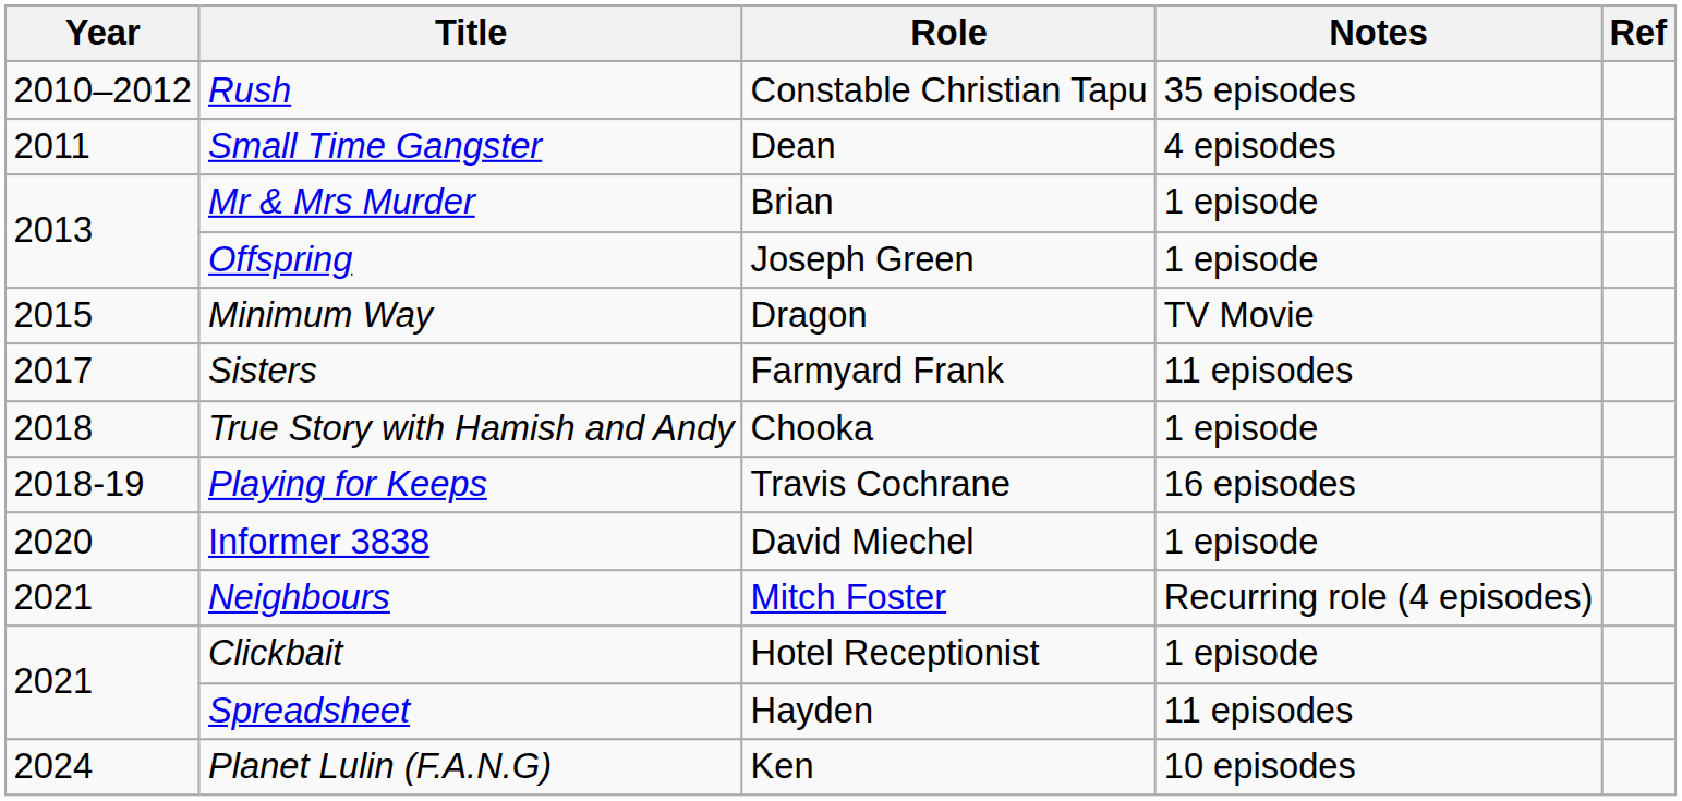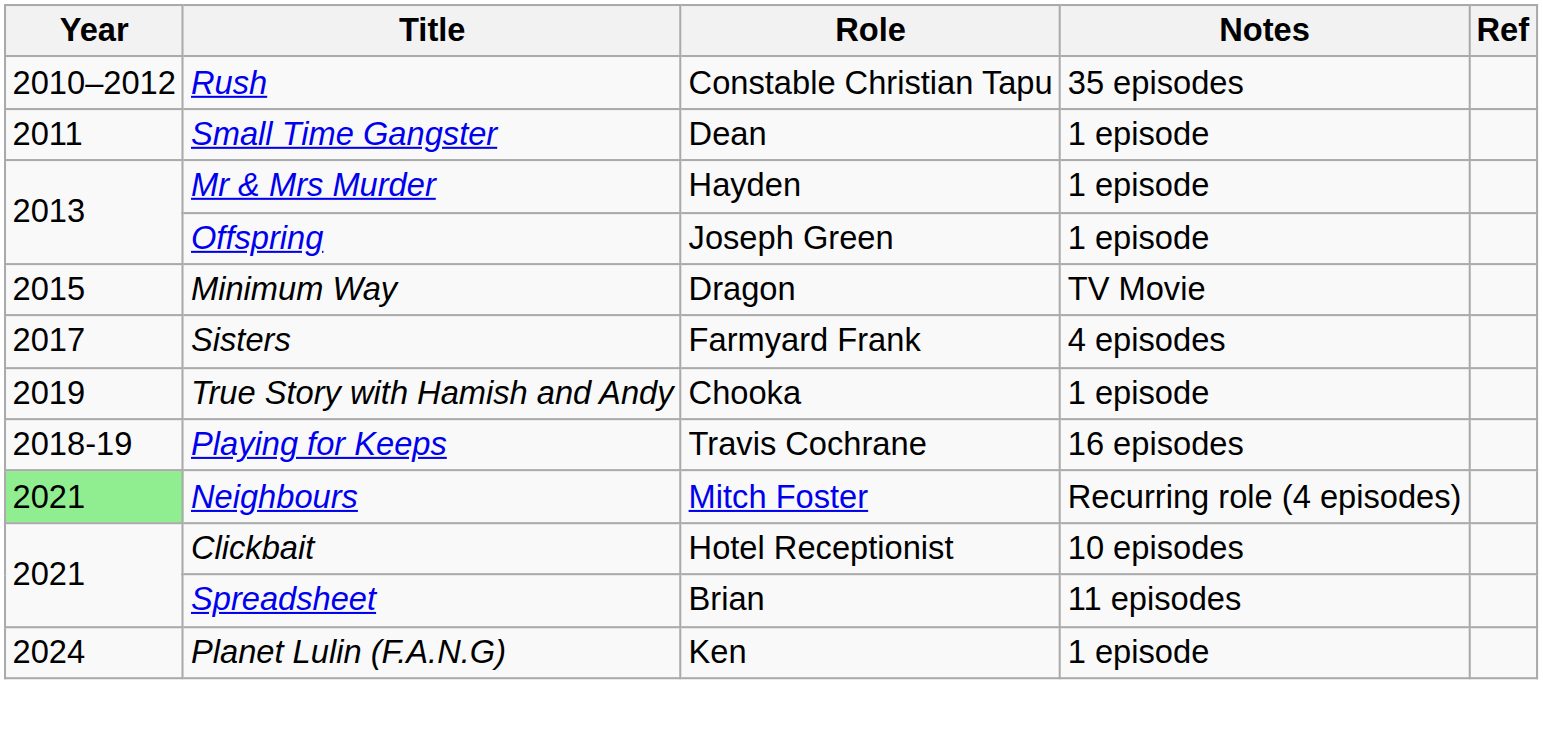 <table class="wikitable plainrowheaders sortable">
 <tr>
 <th scope="col">Year</th>
 <th scope="col">Title</th>
 <th scope="col">Role</th>
 <th class="unsortable">Notes</th>
 <th>Ref</th>
 </tr>
 <tr>
 <td>2010–2012</td>
 <td scope="row"><em><a href='#'>Rush</a></em></td>
 <td>Constable Christian Tapu</td>
 <td>35 episodes</td>
 <td></td>
 </tr>
 <tr>
 <td>2011</td>
 <td scope="row"><em><a href='#'>Small Time Gangster</a></em></td>
 <td>Dean</td>
-<td>4 episodes</td>
+<td>1 episode</td>
 <td></td>
 </tr>
 <tr>
 <td rowspan="2">2013</td>
 <td scope="row"><em><a href='#'>Mr & Mrs Murder</a></em></td>
-<td>Brian</td>
+<td>Hayden</td>
 <td>1 episode</td>
 <td></td>
 </tr>
 <tr>
 <td scope="row"><em><a href='#'>Offspring</a></em></td>
 <td>Joseph Green</td>
 <td>1 episode</td>
 <td></td>
 </tr>
 <tr>
 <td>2015</td>
 <td><em>Minimum Way</em></td>
 <td>Dragon</td>
 <td>TV Movie</td>
 <td></td>
 </tr>
 <tr>
 <td>2017</td>
 <td><em>Sisters</em></td>
 <td>Farmyard Frank</td>
-<td>11 episodes</td>
+<td>4 episodes</td>
 <td></td>
 </tr>
 <tr>
-<td>2018</td>
+<td>2019</td>
 <td><em>True Story with Hamish and Andy</em></td>
 <td>Chooka</td>
 <td>1 episode</td>
 <td><em></em></td>
 </tr>
 <tr>
 <td>2018-19</td>
 <td scope="row"><em><a href='#'>Playing for Keeps</a></em></td>
 <td>Travis Cochrane</td>
 <td>16 episodes</td>
 <td></td>
 </tr>
 <tr>
-<td>2020</td>
-<td><a href='#'>Informer 3838</a></td>
-<td>David Miechel</td>
-<td>1 episode</td>
-<td></td>
-</tr>
-<tr>
-<td>2021</td>
+<td style="background: lightgreen;">2021</td>
 <td scope="row"><em><a href='#'>Neighbours</a></em></td>
 <td><a href='#'>Mitch Foster</a></td>
 <td>Recurring role (4 episodes)</td>
 <td></td>
 </tr>
 <tr>
 <td rowspan="2">2021</td>
 <td><em>Clickbait</em></td>
 <td>Hotel Receptionist</td>
-<td>1 episode</td>
+<td>10 episodes</td>
 <td></td>
 </tr>
 <tr>
 <td><em><a href='#'>Spreadsheet</a></em></td>
-<td>Hayden</td>
+<td>Brian</td>
 <td>11 episodes</td>
 <td></td>
 </tr>
 <tr>
 <td>2024</td>
 <td><em>Planet Lulin (F.A.N.G)</em></td>
 <td>Ken</td>
-<td>10 episodes</td>
+<td>1 episode</td>
 <td></td>
 </tr>
 </table>
